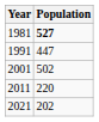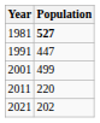 <table class="wikitable">
 <tr>
 <th>Year</th>
 <th>Population</th>
 </tr>
 <tr>
 <td>1981</td>
 <td><strong>527</strong></td>
 </tr>
 <tr>
 <td>1991</td>
 <td>447</td>
 </tr>
 <tr>
 <td>2001</td>
-<td>502</td>
+<td>499</td>
 </tr>
 <tr>
 <td>2011</td>
 <td>220</td>
 </tr>
 <tr>
 <td>2021</td>
 <td>202</td>
 </tr>
 </table>
